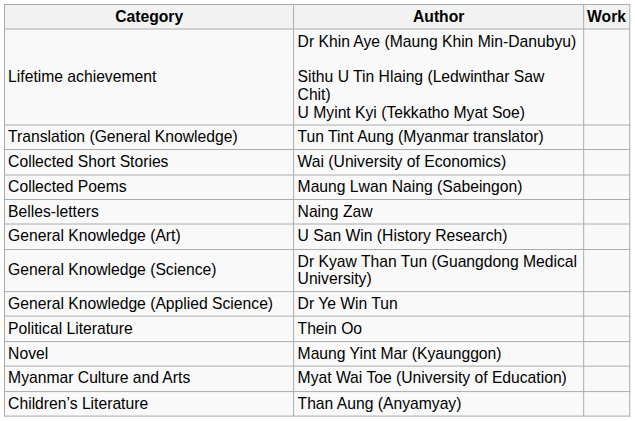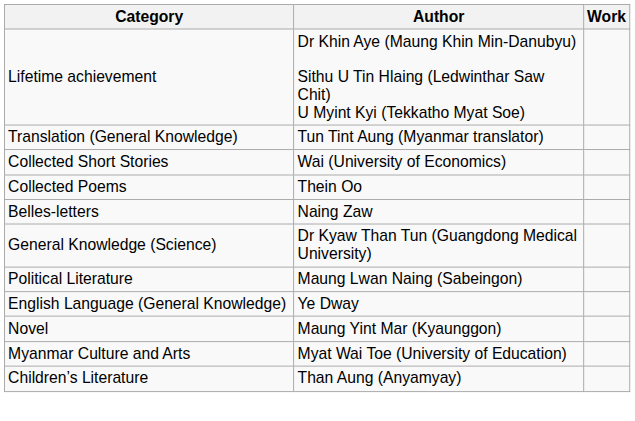 <table class=wikitable>
 <tr>
 <th style="width:18em;">Category</th>
 <th style="width:18em;">Author</th>
 <th>Work</th>
 </tr>
 <tr>
 <td>Lifetime achievement</td>
 <td>Dr Khin Aye (Maung Khin Min-Danubyu)<br><br>Sithu U Tin Hlaing (Ledwinthar Saw Chit)<br>U Myint Kyi (Tekkatho Myat Soe)</td>
 <td></td>
 </tr>
 <tr>
 <td>Translation (General Knowledge)</td>
 <td>Tun Tint Aung (Myanmar translator)</td>
 <td></td>
 </tr>
 <tr>
 <td>Collected Short Stories</td>
 <td>Wai (University of Economics)</td>
 <td></td>
 </tr>
 <tr>
 <td>Collected Poems</td>
-<td>Maung Lwan Naing (Sabeingon)</td>
+<td>Thein Oo</td>
 <td></td>
 </tr>
 <tr>
 <td>Belles-letters</td>
 <td>Naing Zaw</td>
 <td></td>
 </tr>
 <tr>
-<td>General Knowledge (Art)</td>
-<td>U San Win (History Research)</td>
-<td></td>
-</tr>
-<tr>
 <td>General Knowledge (Science)</td>
 <td>Dr Kyaw Than Tun (Guangdong Medical University)</td>
 <td></td>
 </tr>
 <tr>
-<td>General Knowledge (Applied Science)</td>
-<td>Dr Ye Win Tun</td>
+<td>Political Literature</td>
+<td>Maung Lwan Naing (Sabeingon)</td>
 <td></td>
 </tr>
 <tr>
-<td>Political Literature</td>
-<td>Thein Oo</td>
+<td>English Language (General Knowledge)</td>
+<td>Ye Dway</td>
 <td></td>
 </tr>
 <tr>
 <td>Novel</td>
 <td>Maung Yint Mar (Kyaunggon)</td>
 <td></td>
 </tr>
 <tr>
 <td>Myanmar Culture and Arts</td>
 <td>Myat Wai Toe (University of Education)</td>
 <td></td>
 </tr>
 <tr>
 <td>Children’s Literature</td>
 <td>Than Aung (Anyamyay)</td>
 <td></td>
 </tr>
 </table>
